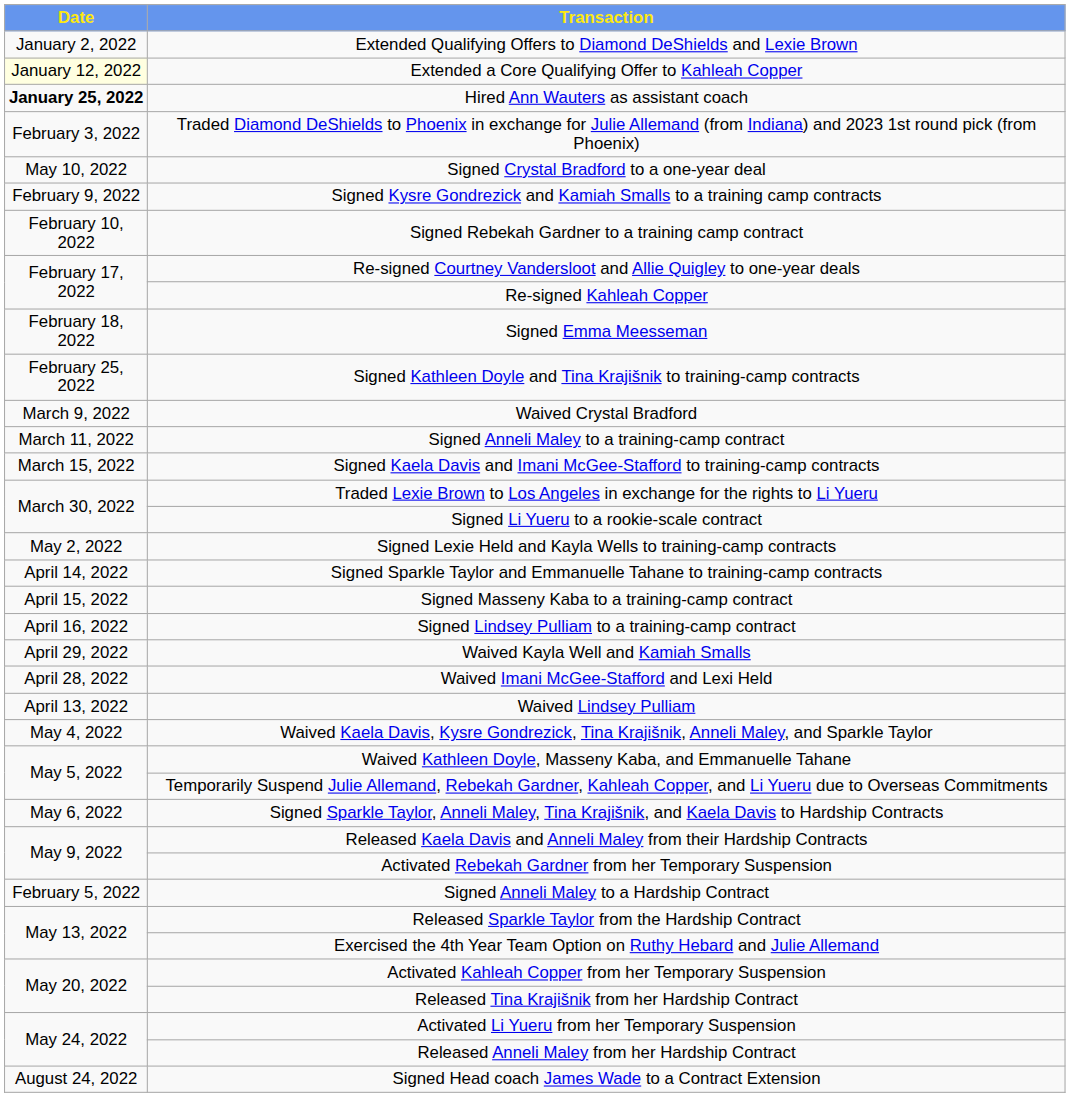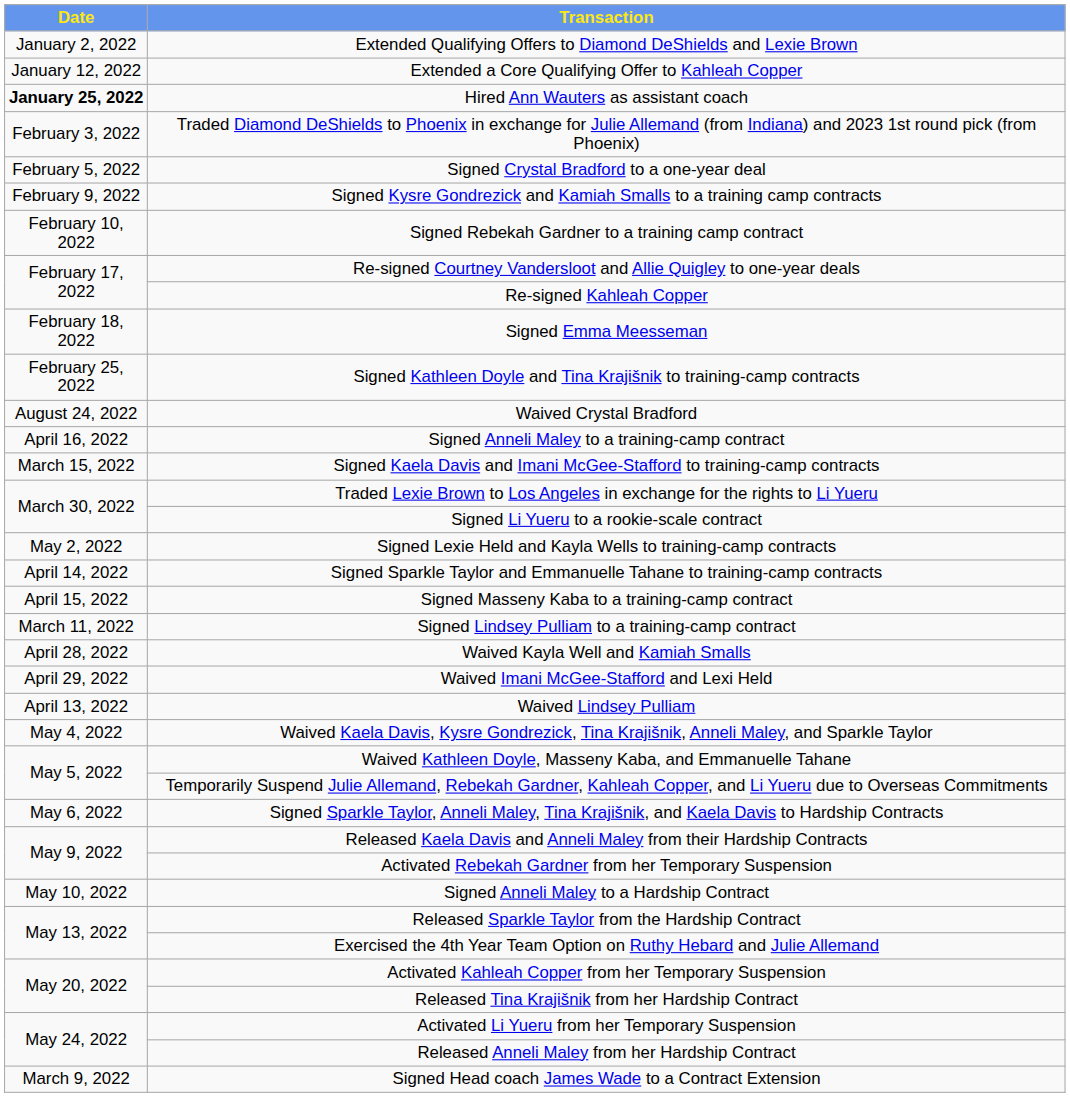 <table class="wikitable" style="width:80%; text-align: center">
 <tr>
 <th style="background:#6495ED; color:#FDE910; width=125">Date</th>
 <th colspan="2" style="background:#6495ED; color:#FDE910;">Transaction</th>
 </tr>
 <tr>
 <td>January 2, 2022</td>
 <td>Extended Qualifying Offers to <a href='#'>Diamond DeShields</a> and <a href='#'>Lexie Brown</a></td>
 </tr>
 <tr>
-<td style="background: lightyellow;">January 12, 2022</td>
+<td>January 12, 2022</td>
 <td>Extended a Core Qualifying Offer to <a href='#'>Kahleah Copper</a></td>
 </tr>
 <tr>
 <td><strong>January 25, 2022</strong></td>
 <td>Hired <a href='#'>Ann Wauters</a> as assistant coach</td>
 </tr>
 <tr>
 <td>February 3, 2022</td>
 <td>Traded <a href='#'>Diamond DeShields</a> to <a href='#'>Phoenix</a> in exchange for <a href='#'>Julie Allemand</a> (from <a href='#'>Indiana</a>) and 2023 1st round pick (from Phoenix)</td>
 </tr>
 <tr>
-<td>May 10, 2022</td>
+<td>February 5, 2022</td>
 <td>Signed <a href='#'>Crystal Bradford</a> to a one-year deal</td>
 </tr>
 <tr>
 <td>February 9, 2022</td>
 <td>Signed <a href='#'>Kysre Gondrezick</a> and <a href='#'>Kamiah Smalls</a> to a training camp contracts</td>
 </tr>
 <tr>
 <td>February 10, 2022</td>
 <td>Signed Rebekah Gardner to a training camp contract</td>
 </tr>
 <tr>
 <td rowspan=2>February 17, 2022</td>
 <td>Re-signed <a href='#'>Courtney Vandersloot</a> and <a href='#'>Allie Quigley</a> to one-year deals</td>
 </tr>
 <tr>
 <td>Re-signed <a href='#'>Kahleah Copper</a></td>
 </tr>
 <tr>
 <td>February 18, 2022</td>
 <td>Signed <a href='#'>Emma Meesseman</a></td>
 </tr>
 <tr>
 <td>February 25, 2022</td>
 <td>Signed <a href='#'>Kathleen Doyle</a> and <a href='#'>Tina Krajišnik</a> to training-camp contracts</td>
 </tr>
 <tr>
-<td>March 9, 2022</td>
+<td>August 24, 2022</td>
 <td>Waived Crystal Bradford</td>
 </tr>
 <tr>
-<td>March 11, 2022</td>
+<td>April 16, 2022</td>
 <td>Signed <a href='#'>Anneli Maley</a> to a training-camp contract</td>
 </tr>
 <tr>
 <td>March 15, 2022</td>
 <td>Signed <a href='#'>Kaela Davis</a> and <a href='#'>Imani McGee-Stafford</a> to training-camp contracts</td>
 </tr>
 <tr>
 <td rowspan=2>March 30, 2022</td>
 <td>Traded <a href='#'>Lexie Brown</a> to <a href='#'>Los Angeles</a> in exchange for the rights to <a href='#'>Li Yueru</a></td>
 </tr>
 <tr>
 <td>Signed <a href='#'>Li Yueru</a> to a rookie-scale contract</td>
 </tr>
 <tr>
 <td>May 2, 2022</td>
 <td>Signed Lexie Held and Kayla Wells to training-camp contracts</td>
 </tr>
 <tr>
 <td>April 14, 2022</td>
 <td>Signed Sparkle Taylor and Emmanuelle Tahane to training-camp contracts</td>
 </tr>
 <tr>
 <td>April 15, 2022</td>
 <td>Signed Masseny Kaba to a training-camp contract</td>
 </tr>
 <tr>
-<td>April 16, 2022</td>
+<td>March 11, 2022</td>
 <td>Signed <a href='#'>Lindsey Pulliam</a> to a training-camp contract</td>
 </tr>
 <tr>
-<td>April 29, 2022</td>
+<td>April 28, 2022</td>
 <td>Waived Kayla Well and <a href='#'>Kamiah Smalls</a></td>
 </tr>
 <tr>
-<td>April 28, 2022</td>
+<td>April 29, 2022</td>
 <td>Waived <a href='#'>Imani McGee-Stafford</a> and Lexi Held</td>
 </tr>
 <tr>
 <td>April 13, 2022</td>
 <td>Waived <a href='#'>Lindsey Pulliam</a></td>
 </tr>
 <tr>
 <td>May 4, 2022</td>
 <td>Waived <a href='#'>Kaela Davis</a>, <a href='#'>Kysre Gondrezick</a>, <a href='#'>Tina Krajišnik</a>, <a href='#'>Anneli Maley</a>, and Sparkle Taylor</td>
 </tr>
 <tr>
 <td rowspan=2>May 5, 2022</td>
 <td>Waived <a href='#'>Kathleen Doyle</a>, Masseny Kaba, and Emmanuelle Tahane</td>
 </tr>
 <tr>
 <td>Temporarily Suspend <a href='#'>Julie Allemand</a>, <a href='#'>Rebekah Gardner</a>, <a href='#'>Kahleah Copper</a>, and <a href='#'>Li Yueru</a> due to Overseas Commitments</td>
 </tr>
 <tr>
 <td>May 6, 2022</td>
 <td>Signed <a href='#'>Sparkle Taylor</a>, <a href='#'>Anneli Maley</a>, <a href='#'>Tina Krajišnik</a>, and <a href='#'>Kaela Davis</a> to Hardship Contracts</td>
 </tr>
 <tr>
 <td rowspan=2>May 9, 2022</td>
 <td>Released <a href='#'>Kaela Davis</a> and <a href='#'>Anneli Maley</a> from their Hardship Contracts </td>
 </tr>
 <tr>
 <td>Activated <a href='#'>Rebekah Gardner</a> from her Temporary Suspension</td>
 </tr>
 <tr>
-<td>February 5, 2022</td>
+<td>May 10, 2022</td>
 <td>Signed <a href='#'>Anneli Maley</a> to a Hardship Contract</td>
 </tr>
 <tr>
 <td rowspan=2>May 13, 2022</td>
 <td>Released <a href='#'>Sparkle Taylor</a> from the Hardship Contract</td>
 </tr>
 <tr>
 <td>Exercised the 4th Year Team Option on <a href='#'>Ruthy Hebard</a> and <a href='#'>Julie Allemand</a></td>
 </tr>
 <tr>
 <td rowspan=2>May 20, 2022</td>
 <td>Activated <a href='#'>Kahleah Copper</a> from her Temporary Suspension</td>
 </tr>
 <tr>
 <td>Released <a href='#'>Tina Krajišnik</a> from her Hardship Contract</td>
 </tr>
 <tr>
 <td rowspan=2>May 24, 2022</td>
 <td>Activated <a href='#'>Li Yueru</a> from her Temporary Suspension</td>
 </tr>
 <tr>
 <td>Released <a href='#'>Anneli Maley</a> from her Hardship Contract</td>
 </tr>
 <tr>
-<td>August 24, 2022</td>
+<td>March 9, 2022</td>
 <td>Signed Head coach <a href='#'>James Wade</a> to a Contract Extension </td>
 </tr>
 </table>
